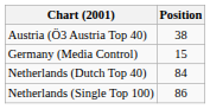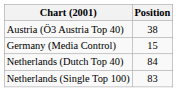 <table class="wikitable sortable">
 <tr>
 <th>Chart (2001)</th>
 <th>Position</th>
 </tr>
 <tr>
 <td>Austria (Ö3 Austria Top 40)</td>
 <td align="center">38</td>
 </tr>
 <tr>
 <td>Germany (Media Control)</td>
 <td align="center">15</td>
 </tr>
 <tr>
 <td>Netherlands (Dutch Top 40)</td>
 <td align="center">84</td>
 </tr>
 <tr>
 <td>Netherlands (Single Top 100)</td>
-<td align="center">86</td>
+<td align="center">83</td>
 </tr>
 </table>
